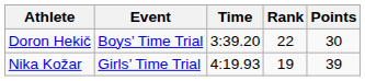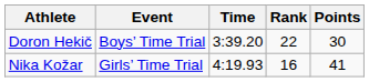 <table class="wikitable" border="1" style="font-size:90%">
 <tr>
 <th>Athlete</th>
 <th>Event</th>
 <th>Time</th>
 <th>Rank</th>
 <th>Points</th>
 </tr>
 <tr>
 <td><a href='#'>Doron Hekič</a></td>
 <td><a href='#'>Boys’ Time Trial</a></td>
 <td align=center>3:39.20</td>
 <td align=center>22</td>
 <td align=center>30</td>
 </tr>
 <tr>
 <td><a href='#'>Nika Kožar</a></td>
 <td><a href='#'>Girls’ Time Trial</a></td>
 <td align=center>4:19.93</td>
-<td align=center>19</td>
-<td align=center>39</td>
+<td align=center>16</td>
+<td align=center>41</td>
 </tr>
 </table>
